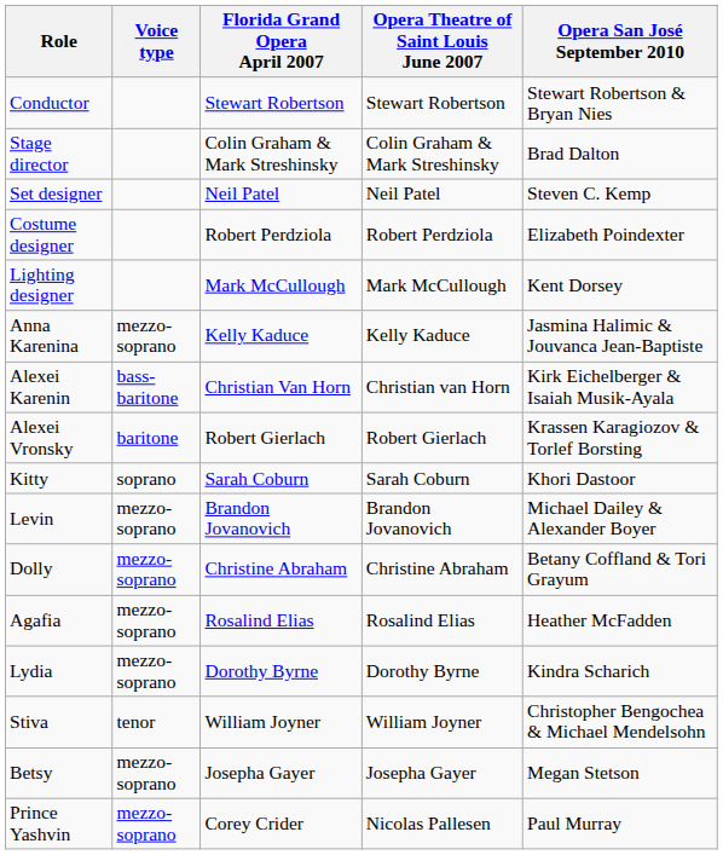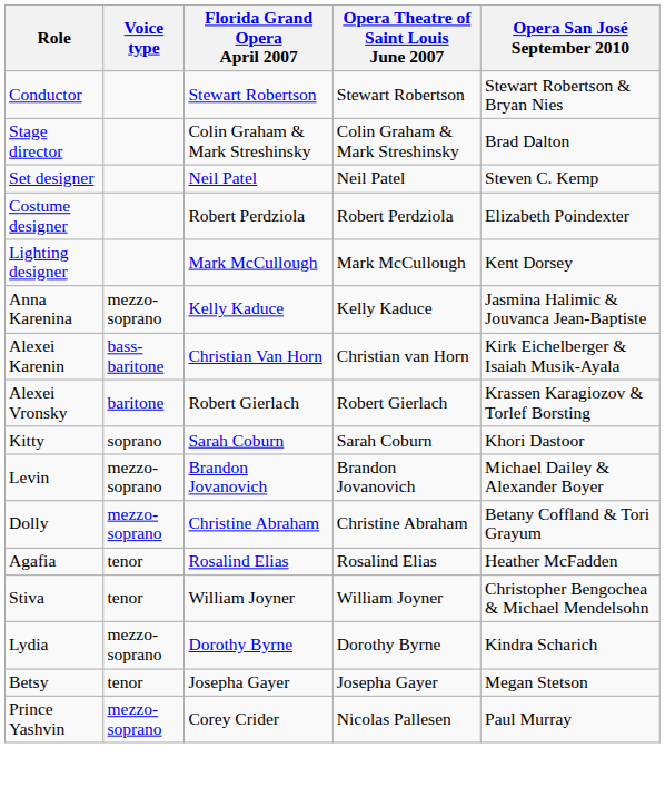 <table class="wikitable">
 <tr>
 <th>Role</th>
 <th><a href='#'>Voice type</a></th>
 <th><a href='#'>Florida Grand Opera</a><br>April 2007</th>
 <th><a href='#'>Opera Theatre of Saint Louis</a><br>June 2007</th>
 <th><a href='#'>Opera San José</a><br>September 2010</th>
 </tr>
 <tr>
 <td><a href='#'>Conductor</a></td>
 <td></td>
 <td><a href='#'>Stewart Robertson</a></td>
 <td>Stewart Robertson</td>
 <td>Stewart Robertson & Bryan Nies</td>
 </tr>
 <tr>
 <td><a href='#'>Stage director</a></td>
 <td></td>
 <td>Colin Graham & Mark Streshinsky</td>
 <td>Colin Graham & Mark Streshinsky</td>
 <td>Brad Dalton</td>
 </tr>
 <tr>
 <td><a href='#'>Set designer</a></td>
 <td></td>
 <td><a href='#'>Neil Patel</a></td>
 <td>Neil Patel</td>
 <td>Steven C. Kemp</td>
 </tr>
 <tr>
 <td><a href='#'>Costume designer</a></td>
 <td></td>
 <td>Robert Perdziola</td>
 <td>Robert Perdziola</td>
 <td>Elizabeth Poindexter</td>
 </tr>
 <tr>
 <td><a href='#'>Lighting designer</a></td>
 <td></td>
 <td><a href='#'>Mark McCullough</a></td>
 <td>Mark McCullough</td>
 <td>Kent Dorsey</td>
 </tr>
 <tr>
 <td>Anna Karenina</td>
 <td>mezzo-soprano</td>
 <td><a href='#'>Kelly Kaduce</a></td>
 <td>Kelly Kaduce</td>
 <td>Jasmina Halimic & Jouvanca Jean-Baptiste</td>
 </tr>
 <tr>
 <td>Alexei Karenin</td>
 <td><a href='#'>bass-baritone</a></td>
 <td><a href='#'>Christian Van Horn</a></td>
 <td>Christian van Horn</td>
 <td>Kirk Eichelberger & Isaiah Musik-Ayala</td>
 </tr>
 <tr>
 <td>Alexei Vronsky</td>
 <td><a href='#'>baritone</a></td>
 <td>Robert Gierlach</td>
 <td>Robert Gierlach</td>
 <td>Krassen Karagiozov & Torlef Borsting</td>
 </tr>
 <tr>
 <td>Kitty</td>
 <td>soprano</td>
 <td><a href='#'>Sarah Coburn</a></td>
 <td>Sarah Coburn</td>
 <td>Khori Dastoor</td>
 </tr>
 <tr>
 <td>Levin</td>
 <td>mezzo-soprano</td>
 <td><a href='#'>Brandon Jovanovich</a></td>
 <td>Brandon Jovanovich</td>
 <td>Michael Dailey & Alexander Boyer</td>
 </tr>
 <tr>
 <td>Dolly</td>
 <td><a href='#'>mezzo-soprano</a></td>
 <td><a href='#'>Christine Abraham</a></td>
 <td>Christine Abraham</td>
 <td>Betany Coffland & Tori Grayum</td>
 </tr>
 <tr>
 <td>Agafia</td>
-<td>mezzo-soprano</td>
+<td>tenor</td>
 <td><a href='#'>Rosalind Elias</a></td>
 <td>Rosalind Elias</td>
 <td>Heather McFadden</td>
+</tr>
+<tr>
+<td>Stiva</td>
+<td>tenor</td>
+<td>William Joyner</td>
+<td>William Joyner</td>
+<td>Christopher Bengochea & Michael Mendelsohn</td>
 </tr>
 <tr>
 <td>Lydia</td>
 <td>mezzo-soprano</td>
 <td><a href='#'>Dorothy Byrne</a></td>
 <td>Dorothy Byrne</td>
 <td>Kindra Scharich</td>
 </tr>
 <tr>
-<td>Stiva</td>
+<td>Betsy</td>
 <td>tenor</td>
-<td>William Joyner</td>
-<td>William Joyner</td>
-<td>Christopher Bengochea & Michael Mendelsohn</td>
-</tr>
-<tr>
-<td>Betsy</td>
-<td>mezzo-soprano</td>
 <td>Josepha Gayer</td>
 <td>Josepha Gayer</td>
 <td>Megan Stetson</td>
 </tr>
 <tr>
 <td>Prince Yashvin</td>
 <td><a href='#'>mezzo-soprano</a></td>
 <td>Corey Crider</td>
 <td>Nicolas Pallesen</td>
 <td>Paul Murray</td>
 </tr>
 </table>
